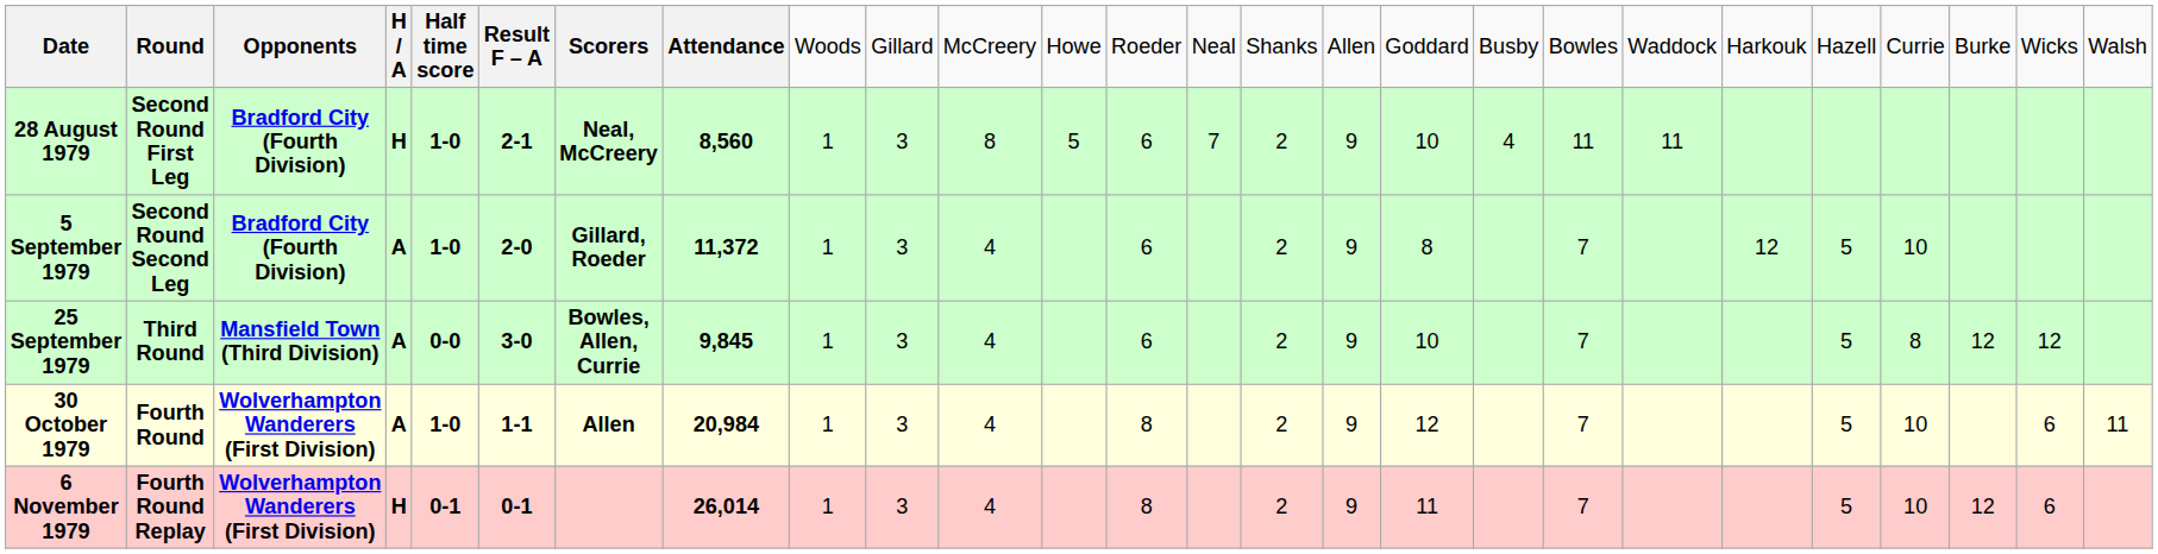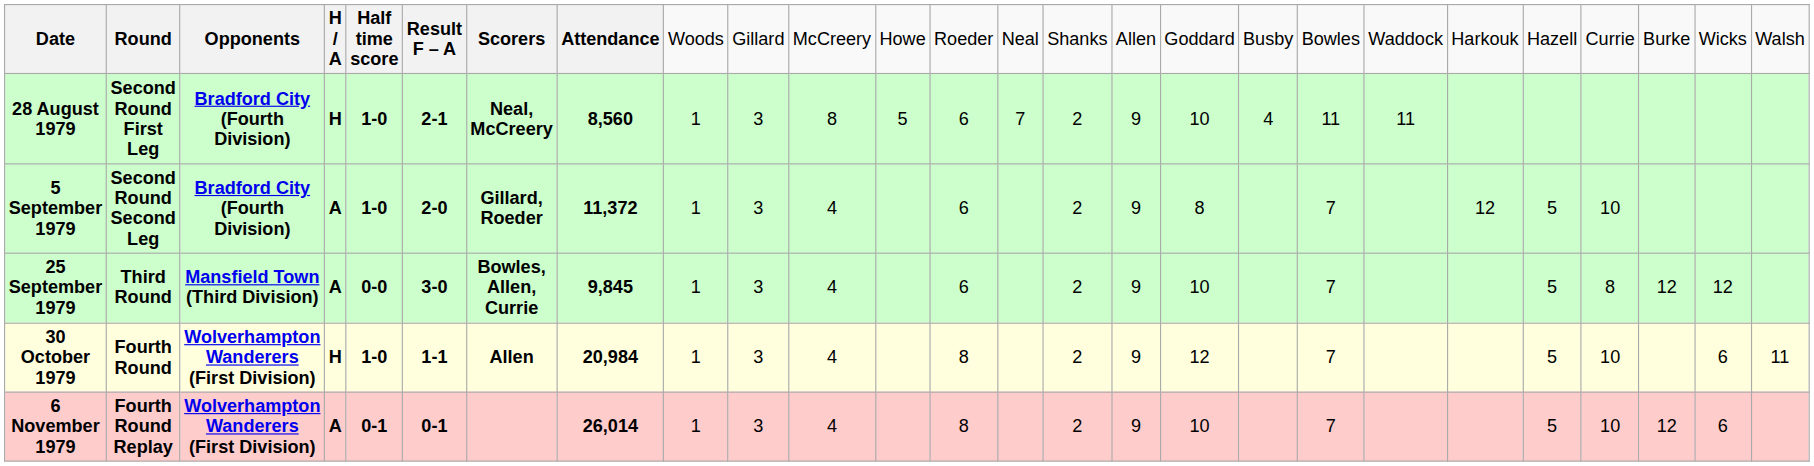 <table class="wikitable" style="text-align:center">
 <tr>
 <th>Date</th>
 <th>Round</th>
 <th>Opponents</th>
 <th>H / A</th>
 <th><strong>Half time score</strong></th>
 <th><strong>Result</strong><br><strong>F – A</strong></th>
 <th>Scorers</th>
 <th>Attendance</th>
 <td>Woods</td>
 <td>Gillard</td>
 <td>McCreery</td>
 <td>Howe</td>
 <td>Roeder</td>
 <td>Neal</td>
 <td>Shanks</td>
 <td>Allen</td>
 <td>Goddard</td>
 <td>Busby</td>
 <td>Bowles</td>
 <td>Waddock</td>
 <td>Harkouk</td>
 <td>Hazell</td>
 <td>Currie</td>
 <td>Burke</td>
 <td>Wicks</td>
 <td>Walsh</td>
 </tr>
 <tr bgcolor="#ccffcc">
 <td><strong>28 August 1979</strong></td>
 <td><strong>Second Round First Leg</strong></td>
 <td><strong><a href='#'>Bradford City</a> (Fourth Division)</strong></td>
 <td><strong>H</strong></td>
 <td><strong>1-0</strong></td>
 <td><strong>2-1</strong></td>
 <td><strong>Neal, McCreery</strong></td>
 <td><strong>8,560</strong></td>
 <td>1</td>
 <td>3</td>
 <td>8</td>
 <td>5</td>
 <td>6</td>
 <td>7</td>
 <td>2</td>
 <td>9</td>
 <td>10</td>
 <td>4</td>
 <td>11</td>
 <td>11</td>
 <td></td>
 <td></td>
 <td></td>
 <td></td>
 <td></td>
 <td></td>
 </tr>
 <tr bgcolor="#ccffcc">
 <td><strong>5 September 1979</strong></td>
 <td><strong>Second Round Second Leg</strong></td>
 <td><strong><a href='#'>Bradford City</a> (Fourth Division)</strong></td>
 <td><strong>A</strong></td>
 <td><strong>1-0</strong></td>
 <td><strong>2-0</strong></td>
 <td><strong>Gillard, Roeder</strong></td>
 <td><strong>11,372</strong></td>
 <td>1</td>
 <td>3</td>
 <td>4</td>
 <td></td>
 <td>6</td>
 <td></td>
 <td>2</td>
 <td>9</td>
 <td>8</td>
 <td></td>
 <td>7</td>
 <td></td>
 <td>12</td>
 <td>5</td>
 <td>10</td>
 <td></td>
 <td></td>
 <td></td>
 </tr>
 <tr bgcolor="#ccffcc">
 <td><strong>25 September 1979</strong></td>
 <td><strong>Third Round</strong></td>
 <td><strong><a href='#'>Mansfield Town</a> (Third Division)</strong></td>
 <td><strong>A</strong></td>
 <td><strong>0-0</strong></td>
 <td><strong>3-0</strong></td>
 <td><strong>Bowles, Allen, Currie</strong></td>
 <td><strong>9,845</strong></td>
 <td>1</td>
 <td>3</td>
 <td>4</td>
 <td></td>
 <td>6</td>
 <td></td>
 <td>2</td>
 <td>9</td>
 <td>10</td>
 <td></td>
 <td>7</td>
 <td></td>
 <td></td>
 <td>5</td>
 <td>8</td>
 <td>12</td>
 <td>12</td>
 <td></td>
 </tr>
 <tr bgcolor="#ffffdd">
 <td><strong>30 October 1979</strong></td>
 <td><strong>Fourth Round</strong></td>
 <td><strong><a href='#'>Wolverhampton Wanderers</a> (First Division)</strong></td>
-<td><strong>A</strong></td>
+<td><strong>H</strong></td>
 <td><strong>1-0</strong></td>
 <td><strong>1-1</strong></td>
 <td><strong>Allen</strong></td>
 <td><strong>20,984</strong></td>
 <td>1</td>
 <td>3</td>
 <td>4</td>
 <td></td>
 <td>8</td>
 <td></td>
 <td>2</td>
 <td>9</td>
 <td>12</td>
 <td></td>
 <td>7</td>
 <td></td>
 <td></td>
 <td>5</td>
 <td>10</td>
 <td></td>
 <td>6</td>
 <td>11</td>
 </tr>
 <tr bgcolor="#ffcccc">
 <td><strong>6 November 1979</strong></td>
 <td><strong>Fourth Round Replay</strong></td>
 <td><strong><a href='#'>Wolverhampton Wanderers</a> (First Division)</strong></td>
-<td><strong>H</strong></td>
+<td><strong>A</strong></td>
 <td><strong>0-1</strong></td>
 <td><strong>0-1</strong></td>
 <td></td>
 <td><strong>26,014</strong></td>
 <td>1</td>
 <td>3</td>
 <td>4</td>
 <td></td>
 <td>8</td>
 <td></td>
 <td>2</td>
 <td>9</td>
-<td>11</td>
+<td>10</td>
 <td></td>
 <td>7</td>
 <td></td>
 <td></td>
 <td>5</td>
 <td>10</td>
 <td>12</td>
 <td>6</td>
 <td></td>
 </tr>
 </table>
